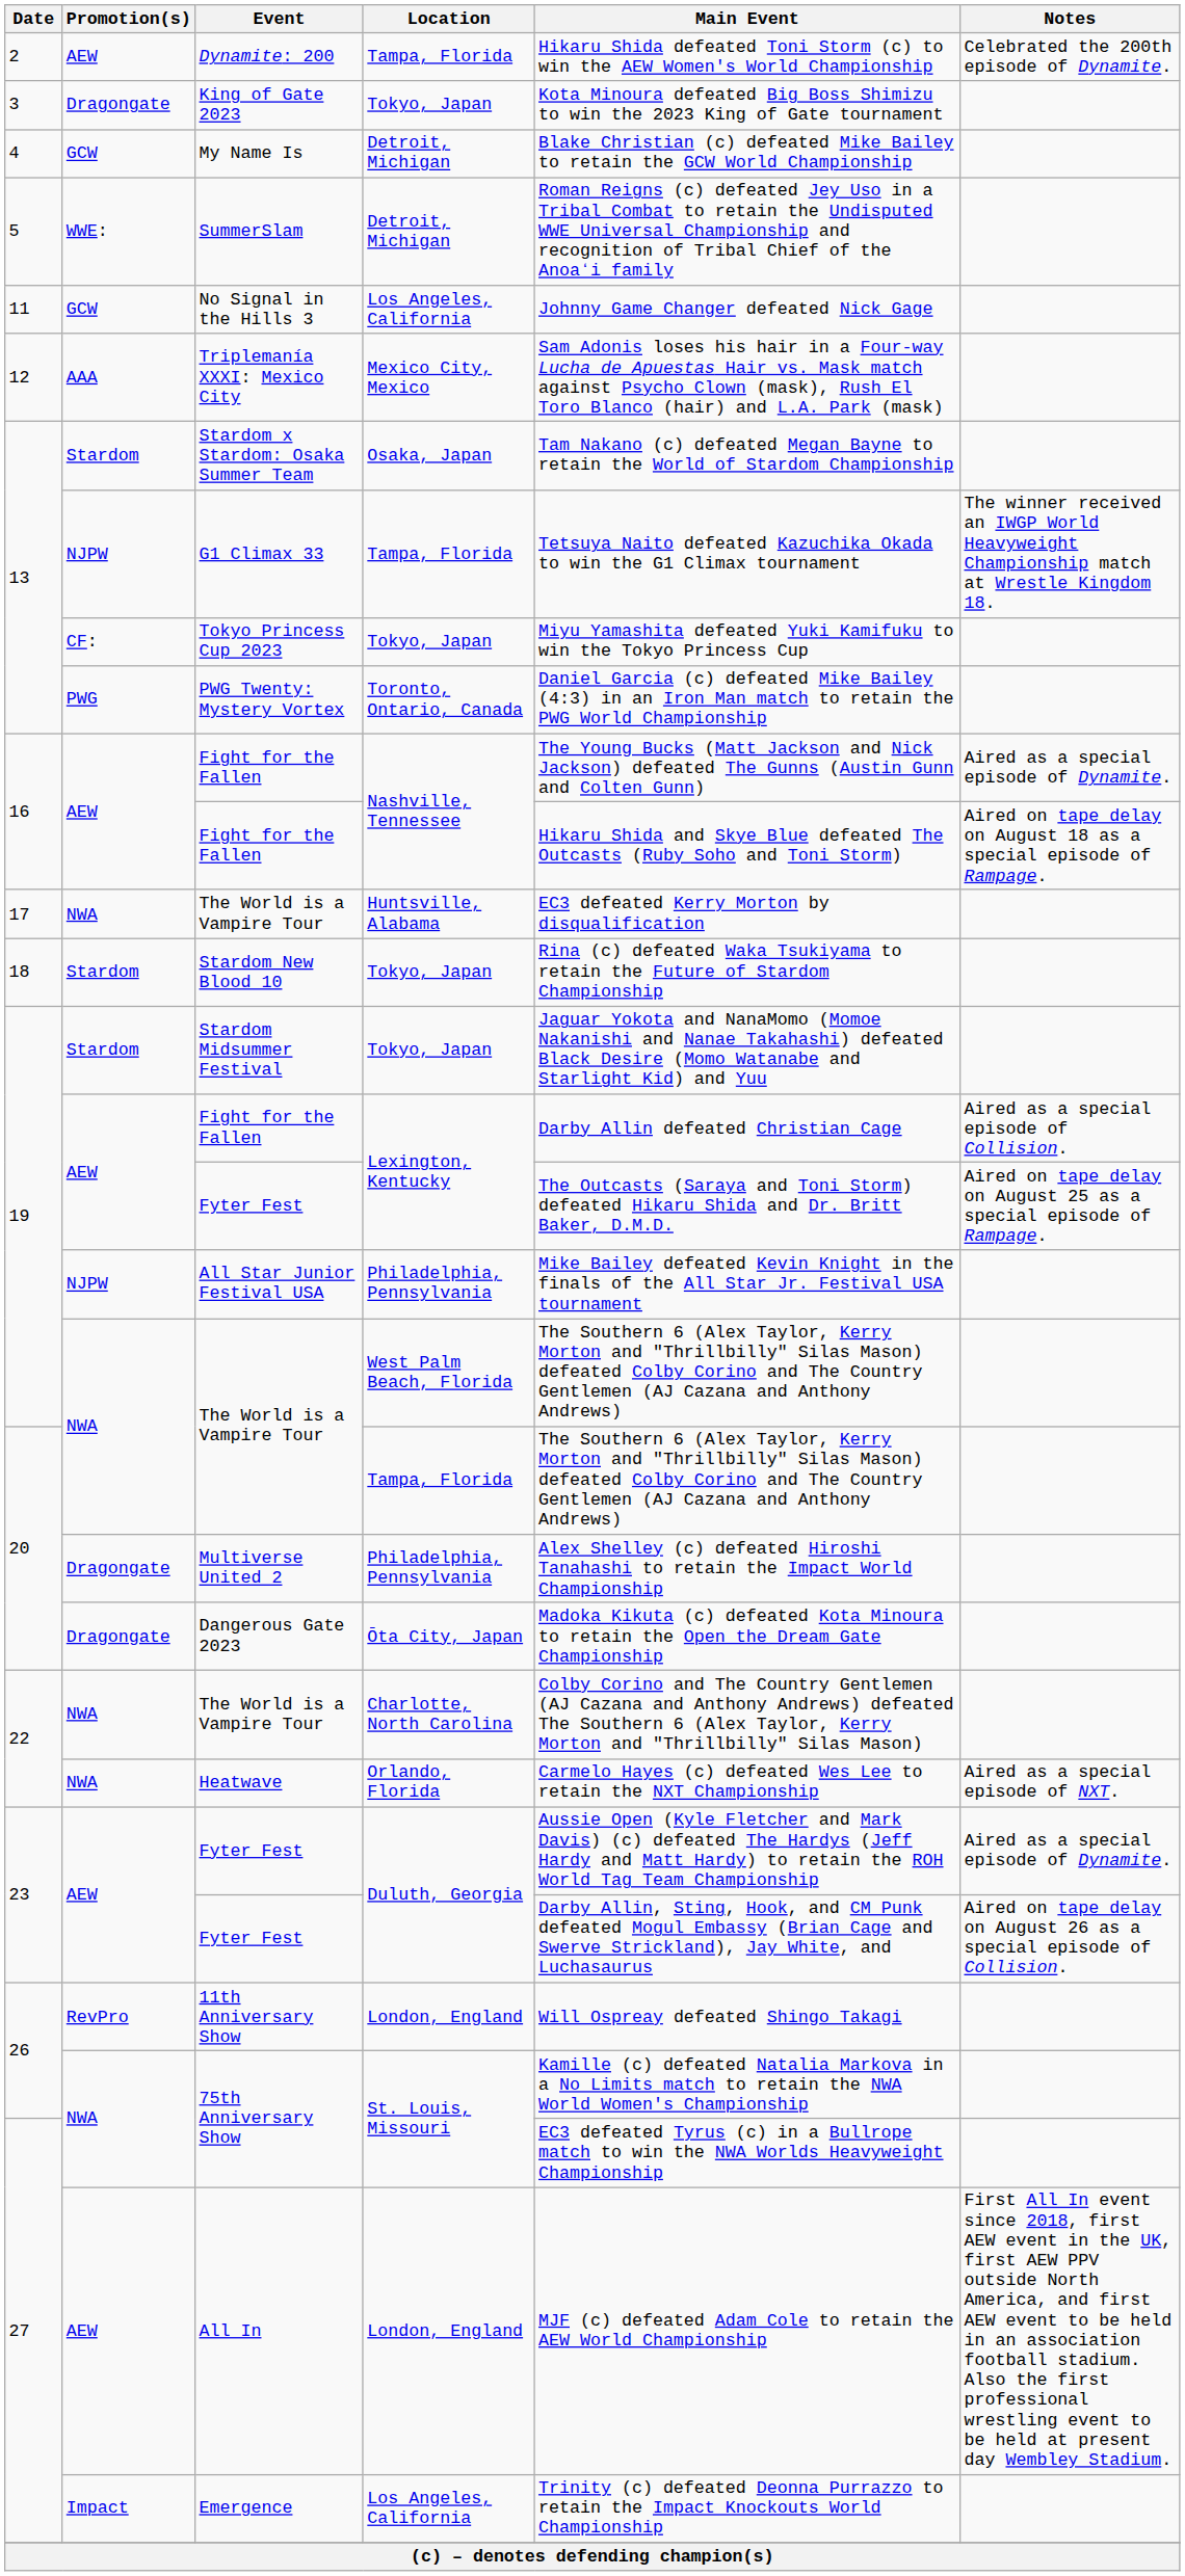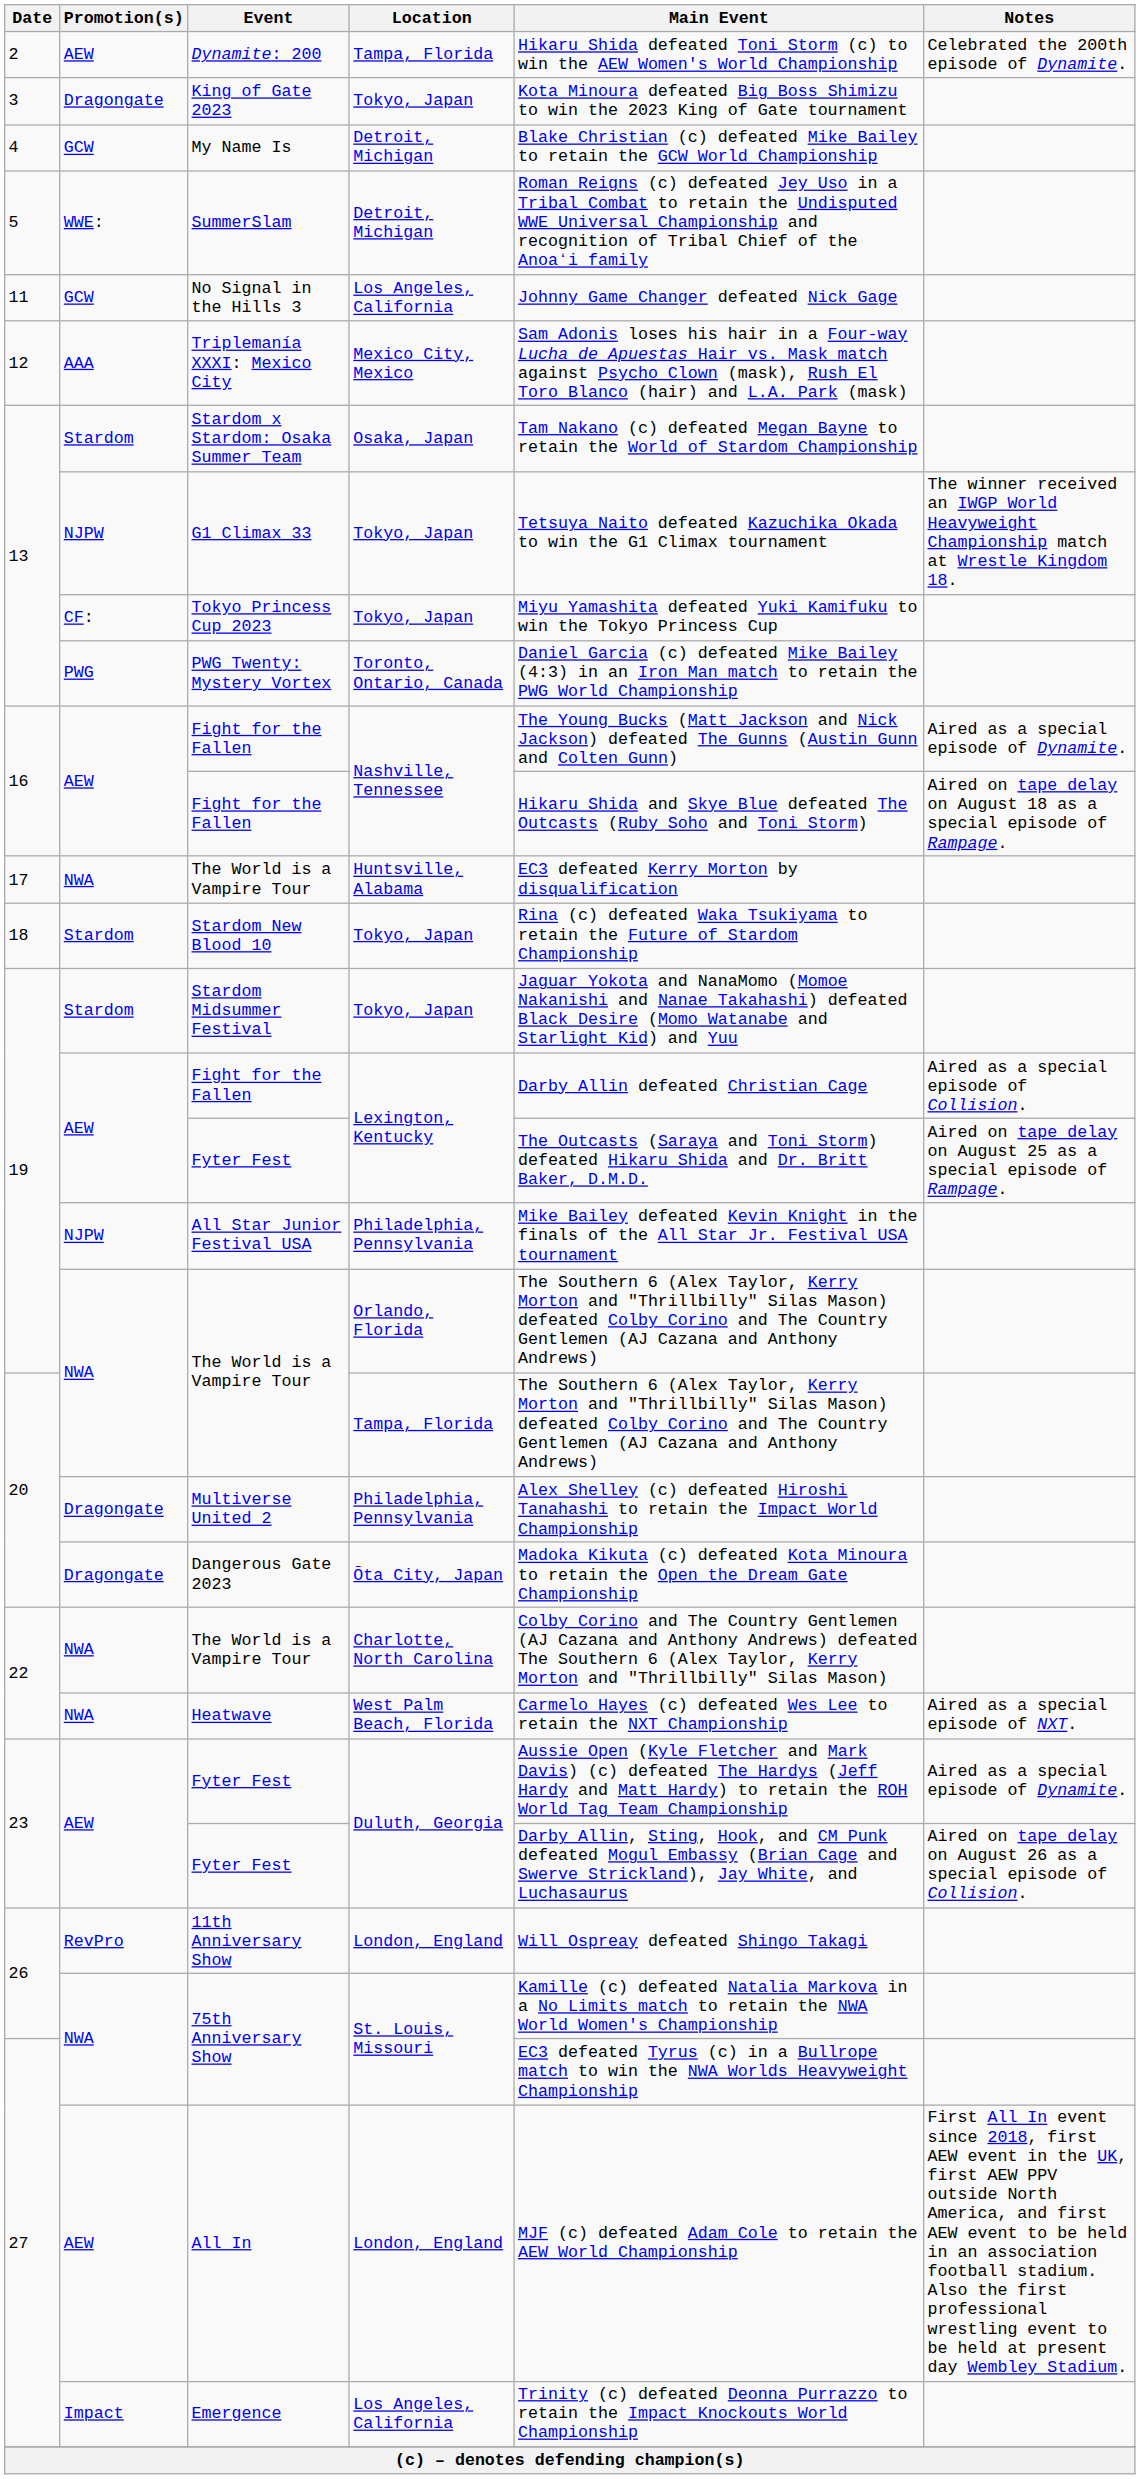 <table class="wikitable" style="width:100%;">
 <tr>
 <th width="5%">Date</th>
 <th width="5%">Promotion(s)</th>
 <th style="width:15%;">Event</th>
 <th style="width:15%;">Location</th>
 <th style="width:40%;">Main Event</th>
 <th style="width:20%;">Notes</th>
 </tr>
 <tr>
 <td>2</td>
 <td><a href='#'>AEW</a></td>
 <td><a href='#'><em>Dynamite</em>: 200</a></td>
 <td><a href='#'>Tampa, Florida</a></td>
 <td><a href='#'>Hikaru Shida</a> defeated <a href='#'>Toni Storm</a> (c) to win the <a href='#'>AEW Women's World Championship</a></td>
 <td>Celebrated the 200th episode of <em><a href='#'>Dynamite</a></em>.</td>
 </tr>
 <tr>
 <td>3</td>
 <td><a href='#'>Dragongate</a></td>
 <td><a href='#'>King of Gate</a> <a href='#'>2023</a><br></td>
 <td><a href='#'>Tokyo, Japan</a></td>
 <td><a href='#'>Kota Minoura</a> defeated <a href='#'>Big Boss Shimizu</a> to win the 2023 King of Gate tournament</td>
 <td></td>
 </tr>
 <tr>
 <td>4</td>
 <td><a href='#'>GCW</a></td>
 <td>My Name Is</td>
 <td><a href='#'>Detroit, Michigan</a></td>
 <td><a href='#'>Blake Christian</a> (c) defeated <a href='#'>Mike Bailey</a> to retain the <a href='#'>GCW World Championship</a></td>
 <td></td>
 </tr>
 <tr>
 <td>5</td>
 <td><a href='#'>WWE</a>:</td>
 <td><a href='#'>SummerSlam</a></td>
 <td><a href='#'>Detroit, Michigan</a></td>
 <td><a href='#'>Roman Reigns</a> (c) defeated <a href='#'>Jey Uso</a> in a <a href='#'>Tribal Combat</a> to retain the <a href='#'>Undisputed WWE Universal Championship</a> and recognition of Tribal Chief of the <a href='#'>Anoaʻi family</a></td>
 <td></td>
 </tr>
 <tr>
 <td>11</td>
 <td><a href='#'>GCW</a></td>
 <td>No Signal in the Hills 3</td>
 <td><a href='#'>Los Angeles, California</a></td>
 <td><a href='#'>Johnny Game Changer</a> defeated <a href='#'>Nick Gage</a></td>
 <td></td>
 </tr>
 <tr>
 <td>12</td>
 <td><a href='#'>AAA</a></td>
 <td><a href='#'>Triplemanía XXXI</a>: <a href='#'>Mexico City</a></td>
 <td><a href='#'>Mexico City, Mexico</a></td>
 <td><a href='#'>Sam Adonis</a> loses his hair in a <a href='#'>Four-way</a> <a href='#'><em>Lucha de Apuestas</em> Hair vs. Mask match</a> against <a href='#'>Psycho Clown</a> (mask), <a href='#'>Rush El Toro Blanco</a> (hair) and <a href='#'>L.A. Park</a> (mask)</td>
 <td></td>
 </tr>
 <tr>
 <td rowspan=4>13</td>
 <td><a href='#'>Stardom</a></td>
 <td><a href='#'>Stardom x Stardom: Osaka Summer Team</a></td>
 <td><a href='#'>Osaka, Japan</a></td>
 <td><a href='#'>Tam Nakano</a> (c) defeated <a href='#'>Megan Bayne</a> to retain the <a href='#'>World of Stardom Championship</a></td>
 <td></td>
 </tr>
 <tr>
 <td><a href='#'>NJPW</a></td>
 <td><a href='#'>G1 Climax 33</a><br></td>
-<td><a href='#'>Tampa, Florida</a></td>
+<td><a href='#'>Tokyo, Japan</a></td>
 <td><a href='#'>Tetsuya Naito</a> defeated <a href='#'>Kazuchika Okada</a> to win the G1 Climax tournament</td>
 <td>The winner received an <a href='#'>IWGP World Heavyweight Championship</a> match at <a href='#'>Wrestle Kingdom 18</a>.</td>
 </tr>
 <tr>
 <td><a href='#'>CF</a>:</td>
 <td><a href='#'>Tokyo Princess Cup 2023</a><br></td>
 <td><a href='#'>Tokyo, Japan</a></td>
 <td><a href='#'>Miyu Yamashita</a> defeated <a href='#'>Yuki Kamifuku</a> to win the Tokyo Princess Cup</td>
 <td></td>
 </tr>
 <tr>
 <td><a href='#'>PWG</a></td>
 <td><a href='#'>PWG Twenty: Mystery Vortex</a></td>
 <td><a href='#'>Toronto, Ontario, Canada</a></td>
 <td><a href='#'>Daniel Garcia</a> (c) defeated <a href='#'>Mike Bailey</a> (4:3) in an <a href='#'>Iron Man match</a> to retain the <a href='#'>PWG World Championship</a></td>
 <td></td>
 </tr>
 <tr>
 <td rowspan=2>16</td>
 <td rowspan=2><a href='#'>AEW</a></td>
 <td><a href='#'>Fight for the Fallen</a><br></td>
 <td rowspan=2><a href='#'>Nashville, Tennessee</a></td>
 <td><a href='#'>The Young Bucks</a> (<a href='#'>Matt Jackson</a> and <a href='#'>Nick Jackson</a>) defeated <a href='#'>The Gunns</a> (<a href='#'>Austin Gunn</a> and <a href='#'>Colten Gunn</a>)</td>
 <td>Aired as a special episode of <em><a href='#'>Dynamite</a></em>.</td>
 </tr>
 <tr>
 <td><a href='#'>Fight for the Fallen</a><br></td>
 <td><a href='#'>Hikaru Shida</a> and <a href='#'>Skye Blue</a> defeated <a href='#'>The Outcasts</a> (<a href='#'>Ruby Soho</a> and <a href='#'>Toni Storm</a>)</td>
 <td>Aired on <a href='#'>tape delay</a> on August 18 as a special episode of <em><a href='#'>Rampage</a></em>.</td>
 </tr>
 <tr>
 <td>17</td>
 <td><a href='#'>NWA</a></td>
 <td>The World is a Vampire Tour</td>
 <td><a href='#'>Huntsville, Alabama</a></td>
 <td><a href='#'>EC3</a> defeated <a href='#'>Kerry Morton</a> by <a href='#'>disqualification</a></td>
 <td></td>
 </tr>
 <tr>
 <td>18</td>
 <td><a href='#'>Stardom</a></td>
 <td><a href='#'>Stardom New Blood 10</a></td>
 <td><a href='#'>Tokyo, Japan</a></td>
 <td><a href='#'>Rina</a> (c) defeated <a href='#'>Waka Tsukiyama</a> to retain the <a href='#'>Future of Stardom Championship</a></td>
 <td></td>
 </tr>
 <tr>
 <td rowspan=5>19</td>
 <td><a href='#'>Stardom</a></td>
 <td><a href='#'>Stardom Midsummer Festival</a></td>
 <td><a href='#'>Tokyo, Japan</a></td>
 <td><a href='#'>Jaguar Yokota</a> and NanaMomo (<a href='#'>Momoe Nakanishi</a> and <a href='#'>Nanae Takahashi</a>) defeated <a href='#'>Black Desire</a> (<a href='#'>Momo Watanabe</a> and <a href='#'>Starlight Kid</a>) and <a href='#'>Yuu</a></td>
 <td></td>
 </tr>
 <tr>
 <td rowspan=2><a href='#'>AEW</a></td>
 <td><a href='#'>Fight for the Fallen</a><br></td>
 <td rowspan=2><a href='#'>Lexington, Kentucky</a></td>
 <td><a href='#'>Darby Allin</a> defeated <a href='#'>Christian Cage</a></td>
 <td>Aired as a special episode of <em><a href='#'>Collision</a></em>.</td>
 </tr>
 <tr>
 <td><a href='#'>Fyter Fest</a><br></td>
 <td><a href='#'>The Outcasts</a> (<a href='#'>Saraya</a> and <a href='#'>Toni Storm</a>) defeated <a href='#'>Hikaru Shida</a> and <a href='#'>Dr. Britt Baker, D.M.D.</a></td>
 <td>Aired on <a href='#'>tape delay</a> on August 25 as a special episode of <em><a href='#'>Rampage</a></em>.</td>
 </tr>
 <tr>
 <td><a href='#'>NJPW</a></td>
 <td><a href='#'>All Star Junior Festival USA</a></td>
 <td><a href='#'>Philadelphia, Pennsylvania</a></td>
 <td><a href='#'>Mike Bailey</a> defeated <a href='#'>Kevin Knight</a> in the finals of the <a href='#'>All Star Jr. Festival USA tournament</a></td>
 <td></td>
 </tr>
 <tr>
 <td rowspan=2><a href='#'>NWA</a></td>
 <td rowspan=2>The World is a Vampire Tour</td>
-<td><a href='#'>West Palm Beach, Florida</a></td>
+<td><a href='#'>Orlando, Florida</a></td>
 <td>The Southern 6 (Alex Taylor, <a href='#'>Kerry Morton</a> and "Thrillbilly" Silas Mason) defeated <a href='#'>Colby Corino</a> and The Country Gentlemen (AJ Cazana and Anthony Andrews)</td>
 <td></td>
 </tr>
 <tr>
 <td rowspan=3>20</td>
 <td><a href='#'>Tampa, Florida</a></td>
 <td>The Southern 6 (Alex Taylor, <a href='#'>Kerry Morton</a> and "Thrillbilly" Silas Mason) defeated <a href='#'>Colby Corino</a> and The Country Gentlemen (AJ Cazana and Anthony Andrews)</td>
 </tr>
 <tr>
 <td><a href='#'>Dragongate</a></td>
 <td><a href='#'>Multiverse United 2</a></td>
 <td><a href='#'>Philadelphia, Pennsylvania</a></td>
 <td><a href='#'>Alex Shelley</a> (c) defeated <a href='#'>Hiroshi Tanahashi</a> to retain the <a href='#'>Impact World Championship</a></td>
 <td></td>
 </tr>
 <tr>
 <td><a href='#'>Dragongate</a></td>
 <td>Dangerous Gate 2023</td>
 <td><a href='#'>Ōta City, Japan</a></td>
 <td><a href='#'>Madoka Kikuta</a> (c) defeated <a href='#'>Kota Minoura</a> to retain the <a href='#'>Open the Dream Gate Championship</a></td>
 <td></td>
 </tr>
 <tr>
 <td rowspan=2>22</td>
 <td><a href='#'>NWA</a></td>
 <td>The World is a Vampire Tour</td>
 <td><a href='#'>Charlotte, North Carolina</a></td>
 <td><a href='#'>Colby Corino</a> and The Country Gentlemen (AJ Cazana and Anthony Andrews) defeated The Southern 6 (Alex Taylor, <a href='#'>Kerry Morton</a> and "Thrillbilly" Silas Mason)</td>
 <td></td>
 </tr>
 <tr>
 <td><a href='#'>NWA</a></td>
 <td><a href='#'>Heatwave</a></td>
-<td><a href='#'>Orlando, Florida</a></td>
+<td><a href='#'>West Palm Beach, Florida</a></td>
 <td><a href='#'>Carmelo Hayes</a> (c) defeated <a href='#'>Wes Lee</a> to retain the <a href='#'>NXT Championship</a></td>
 <td>Aired as a special episode of <em><a href='#'>NXT</a></em>.</td>
 </tr>
 <tr>
 <td rowspan=2>23</td>
 <td rowspan=2><a href='#'>AEW</a></td>
 <td><a href='#'>Fyter Fest</a><br></td>
 <td rowspan=2><a href='#'>Duluth, Georgia</a></td>
 <td><a href='#'>Aussie Open</a> (<a href='#'>Kyle Fletcher</a> and <a href='#'>Mark Davis</a>) (c) defeated <a href='#'>The Hardys</a> (<a href='#'>Jeff Hardy</a> and <a href='#'>Matt Hardy</a>) to retain the <a href='#'>ROH World Tag Team Championship</a></td>
 <td>Aired as a special episode of <em><a href='#'>Dynamite</a></em>.</td>
 </tr>
 <tr>
 <td><a href='#'>Fyter Fest</a><br></td>
 <td><a href='#'>Darby Allin</a>, <a href='#'>Sting</a>, <a href='#'>Hook</a>, and <a href='#'>CM Punk</a> defeated <a href='#'>Mogul Embassy</a> (<a href='#'>Brian Cage</a> and <a href='#'>Swerve Strickland</a>), <a href='#'>Jay White</a>, and <a href='#'>Luchasaurus</a></td>
 <td>Aired on <a href='#'>tape delay</a> on August 26 as a special episode of <em><a href='#'>Collision</a></em>.</td>
 </tr>
 <tr>
 <td rowspan=2>26</td>
 <td><a href='#'>RevPro</a></td>
 <td><a href='#'>11th Anniversary Show</a></td>
 <td><a href='#'>London, England</a></td>
 <td><a href='#'>Will Ospreay</a> defeated <a href='#'>Shingo Takagi</a></td>
 <td></td>
 </tr>
 <tr>
 <td rowspan=2><a href='#'>NWA</a></td>
 <td rowspan=2><a href='#'>75th Anniversary Show</a></td>
 <td rowspan=2><a href='#'>St. Louis, Missouri</a></td>
 <td><a href='#'>Kamille</a> (c) defeated <a href='#'>Natalia Markova</a> in a <a href='#'>No Limits match</a> to retain the <a href='#'>NWA World Women's Championship</a></td>
 <td></td>
 </tr>
 <tr>
 <td rowspan=3>27</td>
 <td><a href='#'>EC3</a> defeated <a href='#'>Tyrus</a> (c) in a <a href='#'>Bullrope match</a> to win the <a href='#'>NWA Worlds Heavyweight Championship</a></td>
 <td></td>
 </tr>
 <tr>
 <td><a href='#'>AEW</a></td>
 <td><a href='#'>All In</a></td>
 <td><a href='#'>London, England</a></td>
 <td><a href='#'>MJF</a> (c) defeated <a href='#'>Adam Cole</a> to retain the <a href='#'>AEW World Championship</a></td>
 <td>First <a href='#'>All In</a> event since <a href='#'>2018</a>, first AEW event in the <a href='#'>UK</a>, first AEW PPV outside North America, and first AEW event to be held in an association football stadium. Also the first professional wrestling event to be held at present day <a href='#'>Wembley Stadium</a>.</td>
 </tr>
 <tr>
 <td><a href='#'>Impact</a></td>
 <td><a href='#'>Emergence</a></td>
 <td><a href='#'>Los Angeles, California</a></td>
 <td><a href='#'>Trinity</a> (c) defeated <a href='#'>Deonna Purrazzo</a> to retain the <a href='#'>Impact Knockouts World Championship</a></td>
 <td></td>
 </tr>
 <tr>
 </tr>
 <tr>
 <th colspan="6">(c) – denotes defending champion(s)</th>
 </tr>
 </table>
